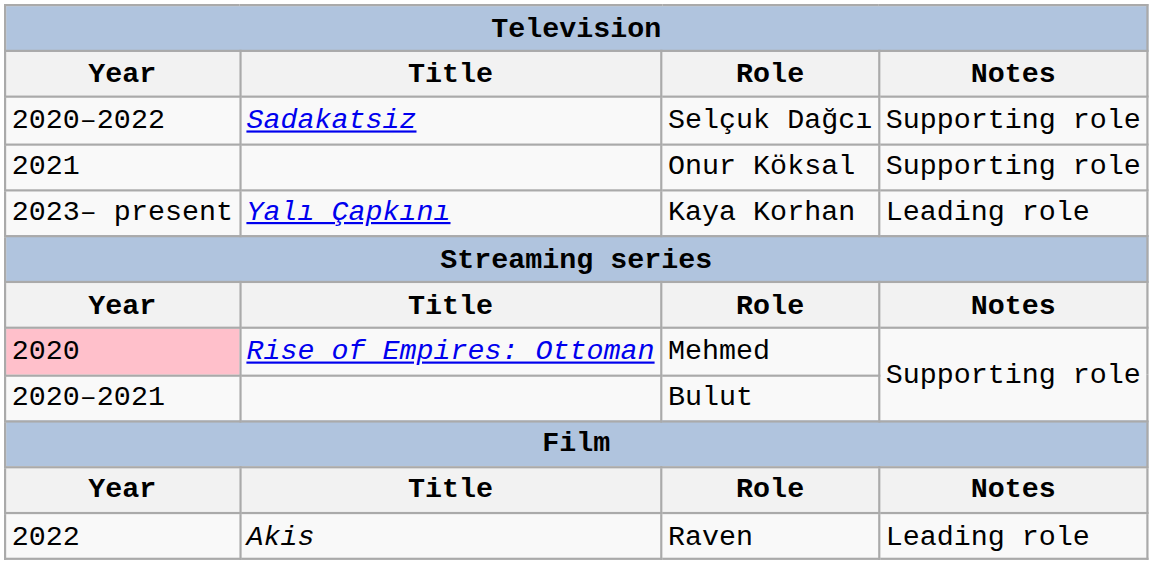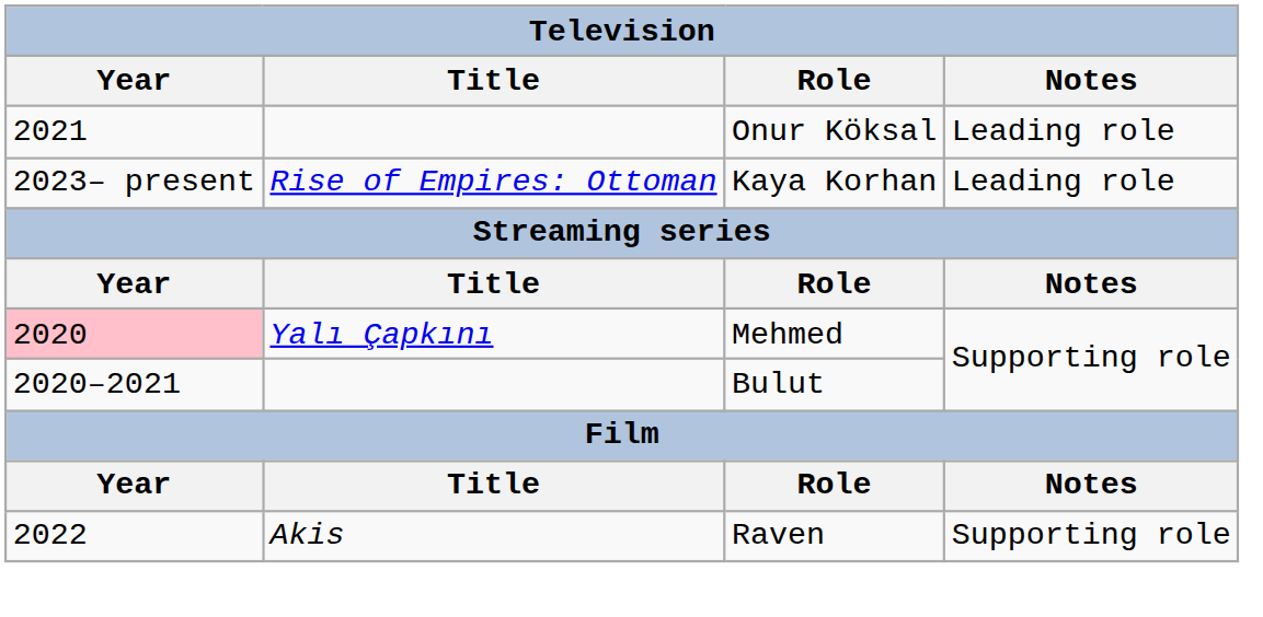 <table class="wikitable">
 <tr>
 <th colspan="4" style="background:LightSteelBlue">Television</th>
 </tr>
 <tr>
 <th>Year</th>
 <th>Title</th>
 <th>Role</th>
 <th>Notes</th>
 </tr>
 <tr>
-<td>2020–2022</td>
-<td><em><a href='#'>Sadakatsiz</a></em></td>
-<td>Selçuk Dağcı</td>
-<td>Supporting role</td>
-</tr>
-<tr>
 <td>2021</td>
 <td><em></em></td>
 <td>Onur Köksal</td>
-<td>Supporting role</td>
+<td>Leading role</td>
 </tr>
 <tr>
 <td>2023– present</td>
-<td><em><a href='#'>Yalı Çapkını</a></em></td>
+<td><em><a href='#'>Rise of Empires: Ottoman</a></em></td>
 <td>Kaya Korhan</td>
 <td>Leading role</td>
 </tr>
 <tr>
 <th colspan="4" style="background:LightSteelBlue">Streaming series</th>
 </tr>
 <tr>
 <th>Year</th>
 <th>Title</th>
 <th>Role</th>
 <th>Notes</th>
 </tr>
 <tr>
 <td style="background: pink;">2020</td>
-<td><em><a href='#'>Rise of Empires: Ottoman</a></em></td>
+<td><em><a href='#'>Yalı Çapkını</a></em></td>
 <td>Mehmed</td>
 <td rowspan="2">Supporting role</td>
 </tr>
 <tr>
 <td>2020–2021</td>
 <td><em></em></td>
 <td>Bulut</td>
 </tr>
 <tr>
 <th colspan="4" style="background:LightSteelBlue">Film</th>
 </tr>
 <tr>
 <th>Year</th>
 <th>Title</th>
 <th>Role</th>
 <th>Notes</th>
 </tr>
 <tr>
 <td>2022</td>
 <td><em>Akis</em></td>
 <td>Raven</td>
-<td>Leading role</td>
+<td>Supporting role</td>
 </tr>
 </table>
